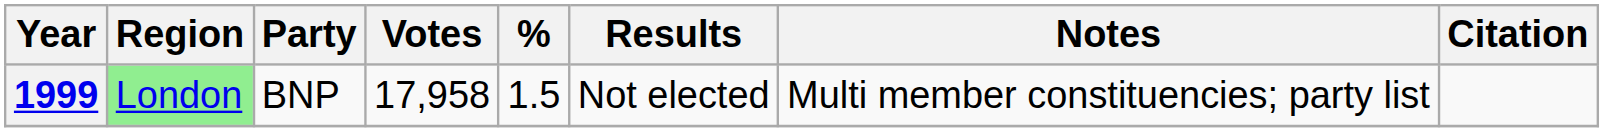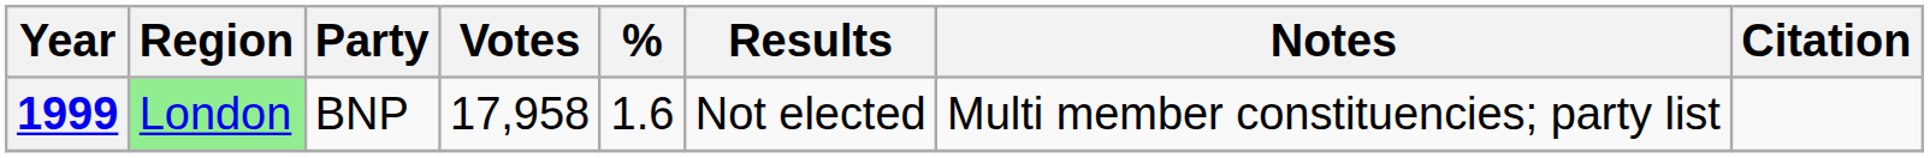 <table class="wikitable plainrowheaders">
 <tr>
 <th scope="col">Year</th>
 <th scope="col">Region</th>
 <th scope="col">Party</th>
 <th scope="col">Votes</th>
 <th scope="col">%</th>
 <th scope="col">Results</th>
 <th scope="col">Notes</th>
 <th scope="col">Citation</th>
 </tr>
 <tr>
 <th scope="row"><a href='#'>1999</a></th>
 <td style="background: lightgreen;"><a href='#'>London</a></td>
 <td>BNP</td>
 <td>17,958</td>
-<td>1.5</td>
+<td>1.6</td>
 <td>Not elected</td>
 <td>Multi member constituencies; party list</td>
 <td></td>
 </tr>
 <tr>
 </tr>
 </table>
